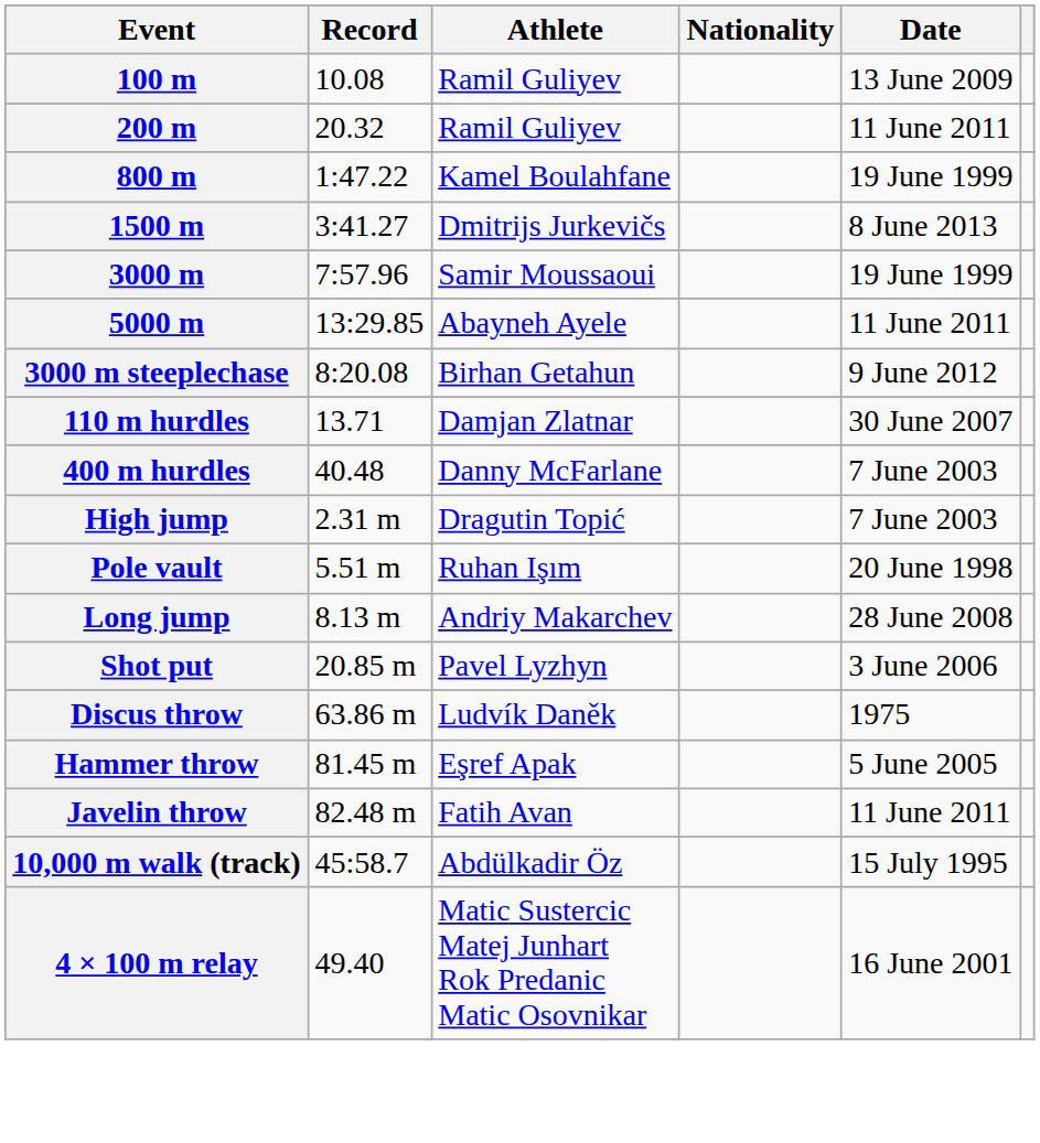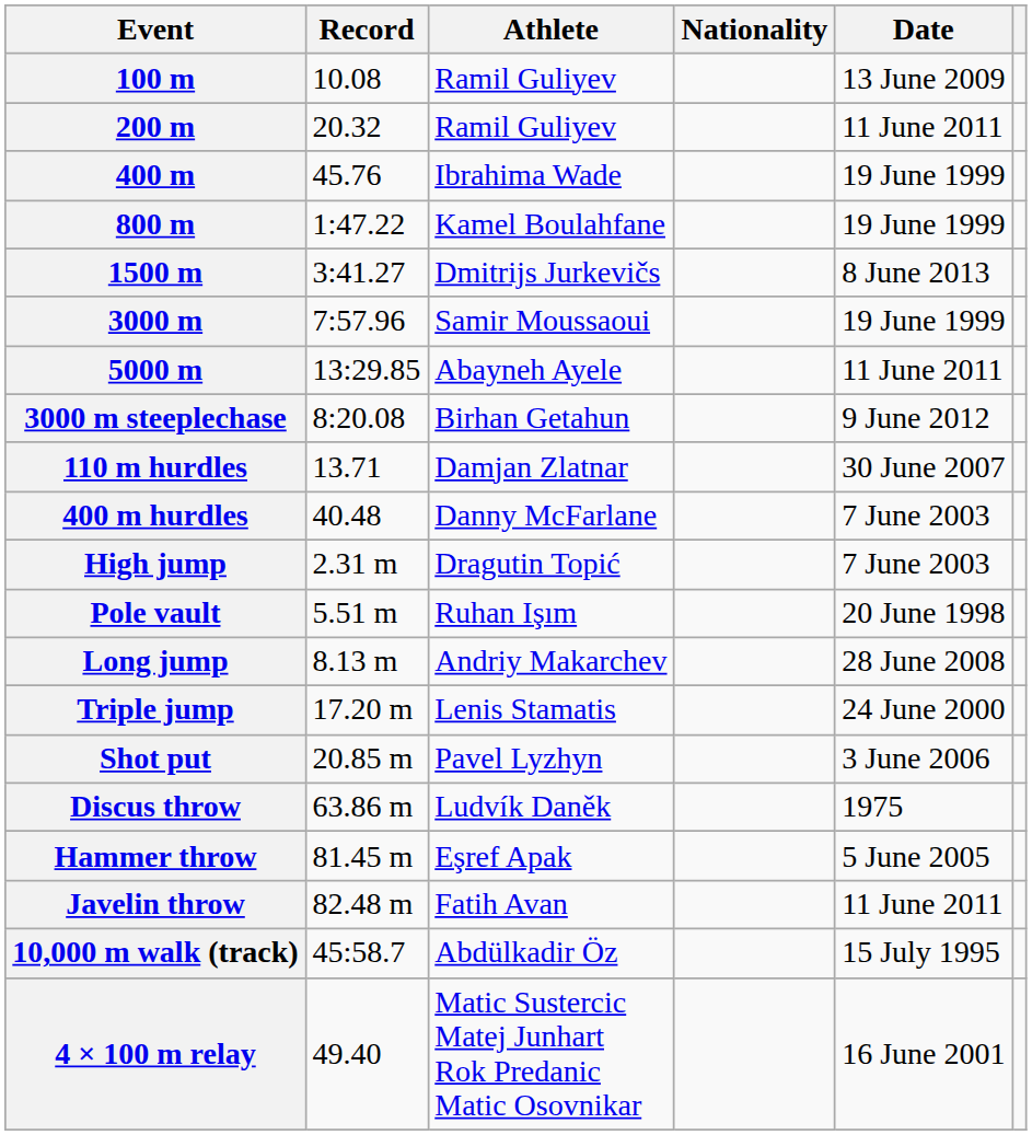 <table class="wikitable plainrowheaders sticky-header">
 <tr>
 <th scope="col">Event</th>
 <th scope="col">Record</th>
 <th scope="col">Athlete</th>
 <th scope="col">Nationality</th>
 <th scope="col">Date</th>
 <th scope="col"></th>
 </tr>
 <tr>
 <th scope="row"><a href='#'>100 m</a></th>
 <td>10.08</td>
 <td><a href='#'>Ramil Guliyev</a></td>
 <td></td>
 <td>13 June 2009</td>
 <td></td>
 </tr>
 <tr>
 <th scope="row"><a href='#'>200 m</a></th>
 <td>20.32</td>
 <td><a href='#'>Ramil Guliyev</a></td>
 <td></td>
 <td>11 June 2011</td>
+<td></td>
+</tr>
+<tr>
+<th scope="row"><a href='#'>400 m</a></th>
+<td>45.76</td>
+<td><a href='#'>Ibrahima Wade</a></td>
+<td></td>
+<td>19 June 1999</td>
 <td></td>
 </tr>
 <tr>
 <th scope="row"><a href='#'>800 m</a></th>
 <td>1:47.22</td>
 <td><a href='#'>Kamel Boulahfane</a></td>
 <td></td>
 <td>19 June 1999</td>
 <td></td>
 </tr>
 <tr>
 <th scope="row"><a href='#'>1500 m</a></th>
 <td>3:41.27</td>
 <td><a href='#'>Dmitrijs Jurkevičs</a></td>
 <td></td>
 <td>8 June 2013</td>
 <td></td>
 </tr>
 <tr>
 <th scope="row"><a href='#'>3000 m</a></th>
 <td>7:57.96</td>
 <td><a href='#'>Samir Moussaoui</a></td>
 <td></td>
 <td>19 June 1999</td>
 <td></td>
 </tr>
 <tr>
 <th scope="row"><a href='#'>5000 m</a></th>
 <td>13:29.85</td>
 <td><a href='#'>Abayneh Ayele</a></td>
 <td></td>
 <td>11 June 2011</td>
 <td></td>
 </tr>
 <tr>
 <th scope="row"><a href='#'>3000 m steeplechase</a></th>
 <td>8:20.08</td>
 <td><a href='#'>Birhan Getahun</a></td>
 <td></td>
 <td>9 June 2012</td>
 <td></td>
 </tr>
 <tr>
 <th scope="row"><a href='#'>110 m hurdles</a></th>
 <td>13.71</td>
 <td><a href='#'>Damjan Zlatnar</a></td>
 <td></td>
 <td>30 June 2007</td>
 <td></td>
 </tr>
 <tr>
 <th scope="row"><a href='#'>400 m hurdles</a></th>
 <td>40.48</td>
 <td><a href='#'>Danny McFarlane</a></td>
 <td></td>
 <td>7 June 2003</td>
 <td></td>
 </tr>
 <tr>
 <th scope="row"><a href='#'>High jump</a></th>
 <td>2.31 m</td>
 <td><a href='#'>Dragutin Topić</a></td>
 <td></td>
 <td>7 June 2003</td>
 <td></td>
 </tr>
 <tr>
 <th scope="row"><a href='#'>Pole vault</a></th>
 <td>5.51 m</td>
 <td><a href='#'>Ruhan Işım</a></td>
 <td></td>
 <td>20 June 1998</td>
 <td></td>
 </tr>
 <tr>
 <th scope="row"><a href='#'>Long jump</a></th>
 <td>8.13 m</td>
 <td><a href='#'>Andriy Makarchev</a></td>
 <td></td>
 <td>28 June 2008</td>
 <td></td>
 </tr>
 <tr>
+<th scope="row"><a href='#'>Triple jump</a></th>
+<td>17.20 m</td>
+<td><a href='#'>Lenis Stamatis</a></td>
+<td></td>
+<td>24 June 2000</td>
+<td></td>
+</tr>
+<tr>
 <th scope="row"><a href='#'>Shot put</a></th>
 <td>20.85 m</td>
 <td><a href='#'>Pavel Lyzhyn</a></td>
 <td></td>
 <td>3 June 2006</td>
 <td></td>
 </tr>
 <tr>
 <th scope="row"><a href='#'>Discus throw</a></th>
 <td>63.86 m</td>
 <td><a href='#'>Ludvík Daněk</a></td>
 <td></td>
 <td>1975</td>
 <td></td>
 </tr>
 <tr>
 <th scope="row"><a href='#'>Hammer throw</a></th>
 <td>81.45 m</td>
 <td><a href='#'>Eşref Apak</a></td>
 <td></td>
 <td>5 June 2005</td>
 <td></td>
 </tr>
 <tr>
 <th scope="row"><a href='#'>Javelin throw</a></th>
 <td>82.48 m</td>
 <td><a href='#'>Fatih Avan</a></td>
 <td></td>
 <td>11 June 2011</td>
 <td></td>
 </tr>
 <tr>
 <th scope="row"><a href='#'>10,000 m walk</a> (track)</th>
 <td>45:58.7</td>
 <td><a href='#'>Abdülkadir Öz</a></td>
 <td></td>
 <td>15 July 1995</td>
 <td></td>
 </tr>
 <tr>
 <th scope="row"><a href='#'>4 × 100 m relay</a></th>
 <td>49.40</td>
 <td><a href='#'>Matic Sustercic</a><br><a href='#'>Matej Junhart</a><br><a href='#'>Rok Predanic</a><br><a href='#'>Matic Osovnikar</a></td>
 <td></td>
 <td>16 June 2001</td>
 <td></td>
 </tr>
 </table>
